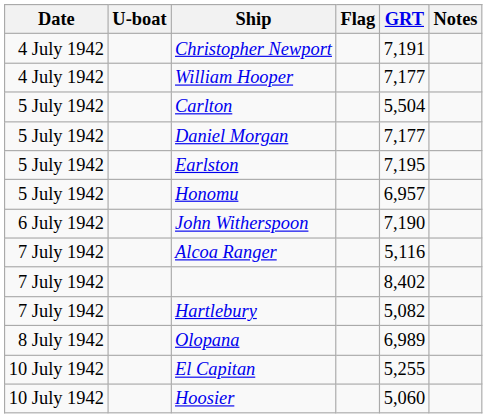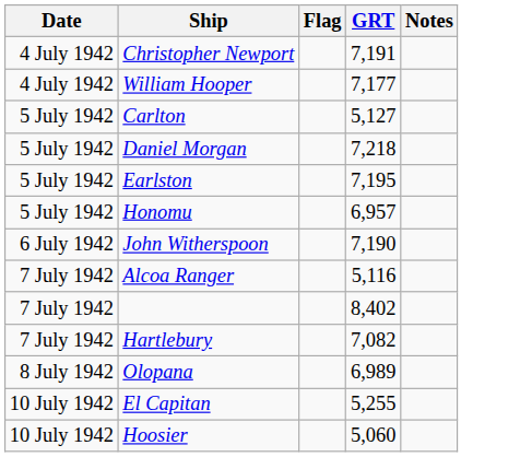 <table class="wikitable">
 <tr>
 <th>Date</th>
-<th>U-boat</th>
 <th>Ship</th>
 <th>Flag</th>
 <th><a href='#'>GRT</a></th>
 <th>Notes</th>
 </tr>
 <tr>
 <td align="right">4 July 1942</td>
-<td align="center"></td>
 <td align="left"><a href='#'><em>Christopher Newport</em></a></td>
 <td align="left"></td>
 <td align="right">7,191</td>
 <td align="left"></td>
 </tr>
 <tr>
 <td align="right">4 July 1942</td>
-<td align="center"></td>
 <td align="left"><a href='#'><em>William Hooper</em></a></td>
 <td align="left"></td>
 <td align="right">7,177</td>
 <td align="left"></td>
 </tr>
 <tr>
 <td align="right">5 July 1942</td>
-<td align="center"></td>
 <td align="left"><a href='#'><em>Carlton</em></a></td>
 <td align="left"></td>
-<td align="right">5,504</td>
+<td align="right">5,127</td>
 <td align="left"></td>
 </tr>
 <tr>
 <td align="right">5 July 1942</td>
-<td align="center"></td>
 <td align="left"><a href='#'><em>Daniel Morgan</em></a></td>
 <td align="left"></td>
-<td align="right">7,177</td>
+<td align="right">7,218</td>
 <td align="left"></td>
 </tr>
 <tr>
 <td align="right">5 July 1942</td>
-<td align="center"></td>
 <td align="left"><a href='#'><em>Earlston</em></a></td>
 <td align="left"></td>
 <td align="right">7,195</td>
 <td align="left"></td>
 </tr>
 <tr>
 <td align="right">5 July 1942</td>
-<td align="center"></td>
 <td align="left"><a href='#'><em>Honomu</em></a></td>
 <td align="left"></td>
 <td align="right">6,957</td>
 <td align="left"></td>
 </tr>
 <tr>
 <td align="right">6 July 1942</td>
-<td align="center"></td>
 <td align="left"><a href='#'><em>John Witherspoon</em></a></td>
 <td align="left"></td>
 <td align="right">7,190</td>
 <td align="left"></td>
 </tr>
 <tr>
 <td align="right">7 July 1942</td>
-<td align="center"></td>
 <td align="left"><a href='#'><em>Alcoa Ranger</em></a></td>
 <td align="left"></td>
 <td align="right">5,116</td>
 <td align="left"></td>
 </tr>
 <tr>
 <td align="right">7 July 1942</td>
-<td align="center"></td>
 <td align="left"></td>
 <td align="left"></td>
 <td align="right">8,402</td>
 <td align="left"></td>
 </tr>
 <tr>
 <td align="right">7 July 1942</td>
-<td align="center"></td>
 <td align="left"><a href='#'><em>Hartlebury</em></a></td>
 <td align="left"></td>
-<td align="right">5,082</td>
+<td align="right">7,082</td>
 <td align="left"></td>
 </tr>
 <tr>
 <td align="right">8 July 1942</td>
-<td align="center"></td>
 <td align="left"><a href='#'><em>Olopana</em></a></td>
 <td align="left"></td>
 <td align="right">6,989</td>
 <td align="left"></td>
 </tr>
 <tr>
 <td align="right">10 July 1942</td>
-<td align="center"></td>
 <td align="left"><a href='#'><em>El Capitan</em></a></td>
 <td align="left"></td>
 <td align="right">5,255</td>
 <td align="left"></td>
 </tr>
 <tr>
 <td align="right">10 July 1942</td>
-<td align="center"></td>
 <td align="left"><a href='#'><em>Hoosier</em></a></td>
 <td align="left"></td>
 <td align="right">5,060</td>
 <td align="left"></td>
 </tr>
 </table>
